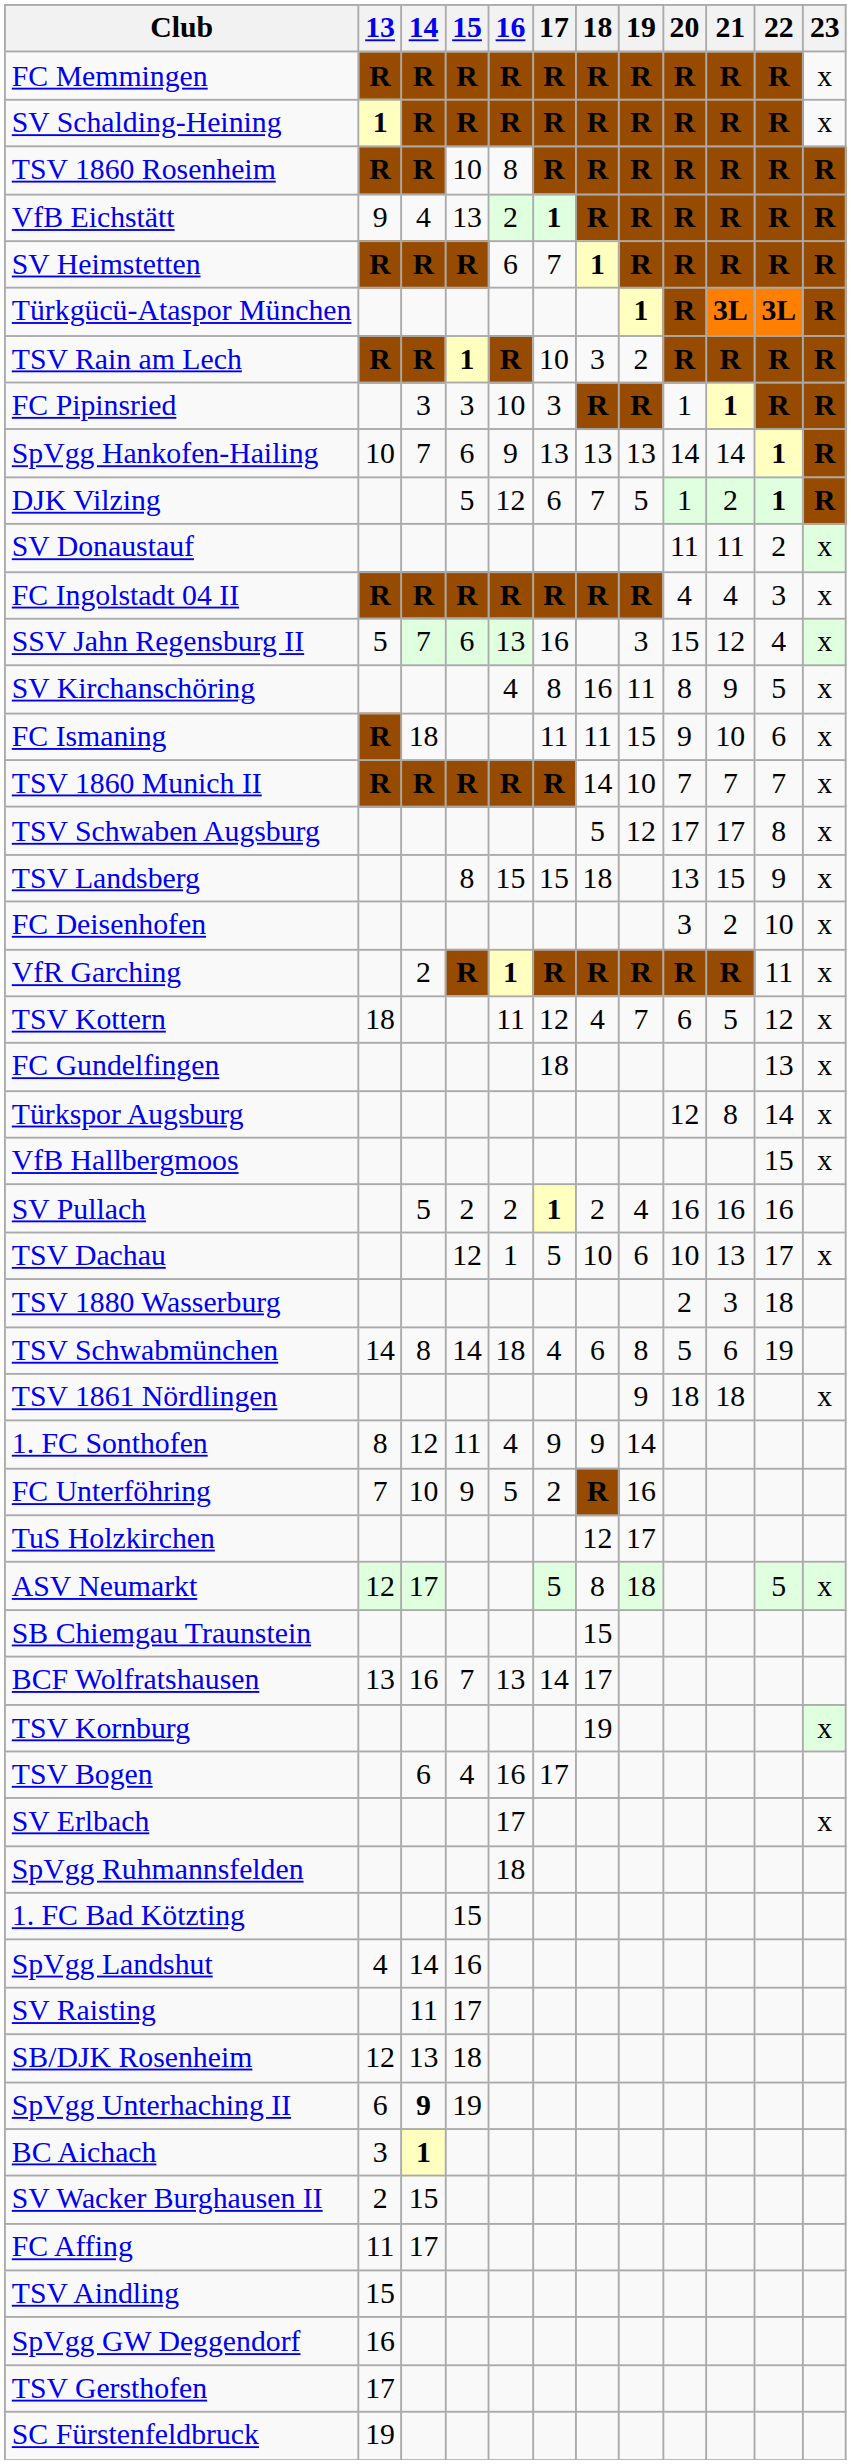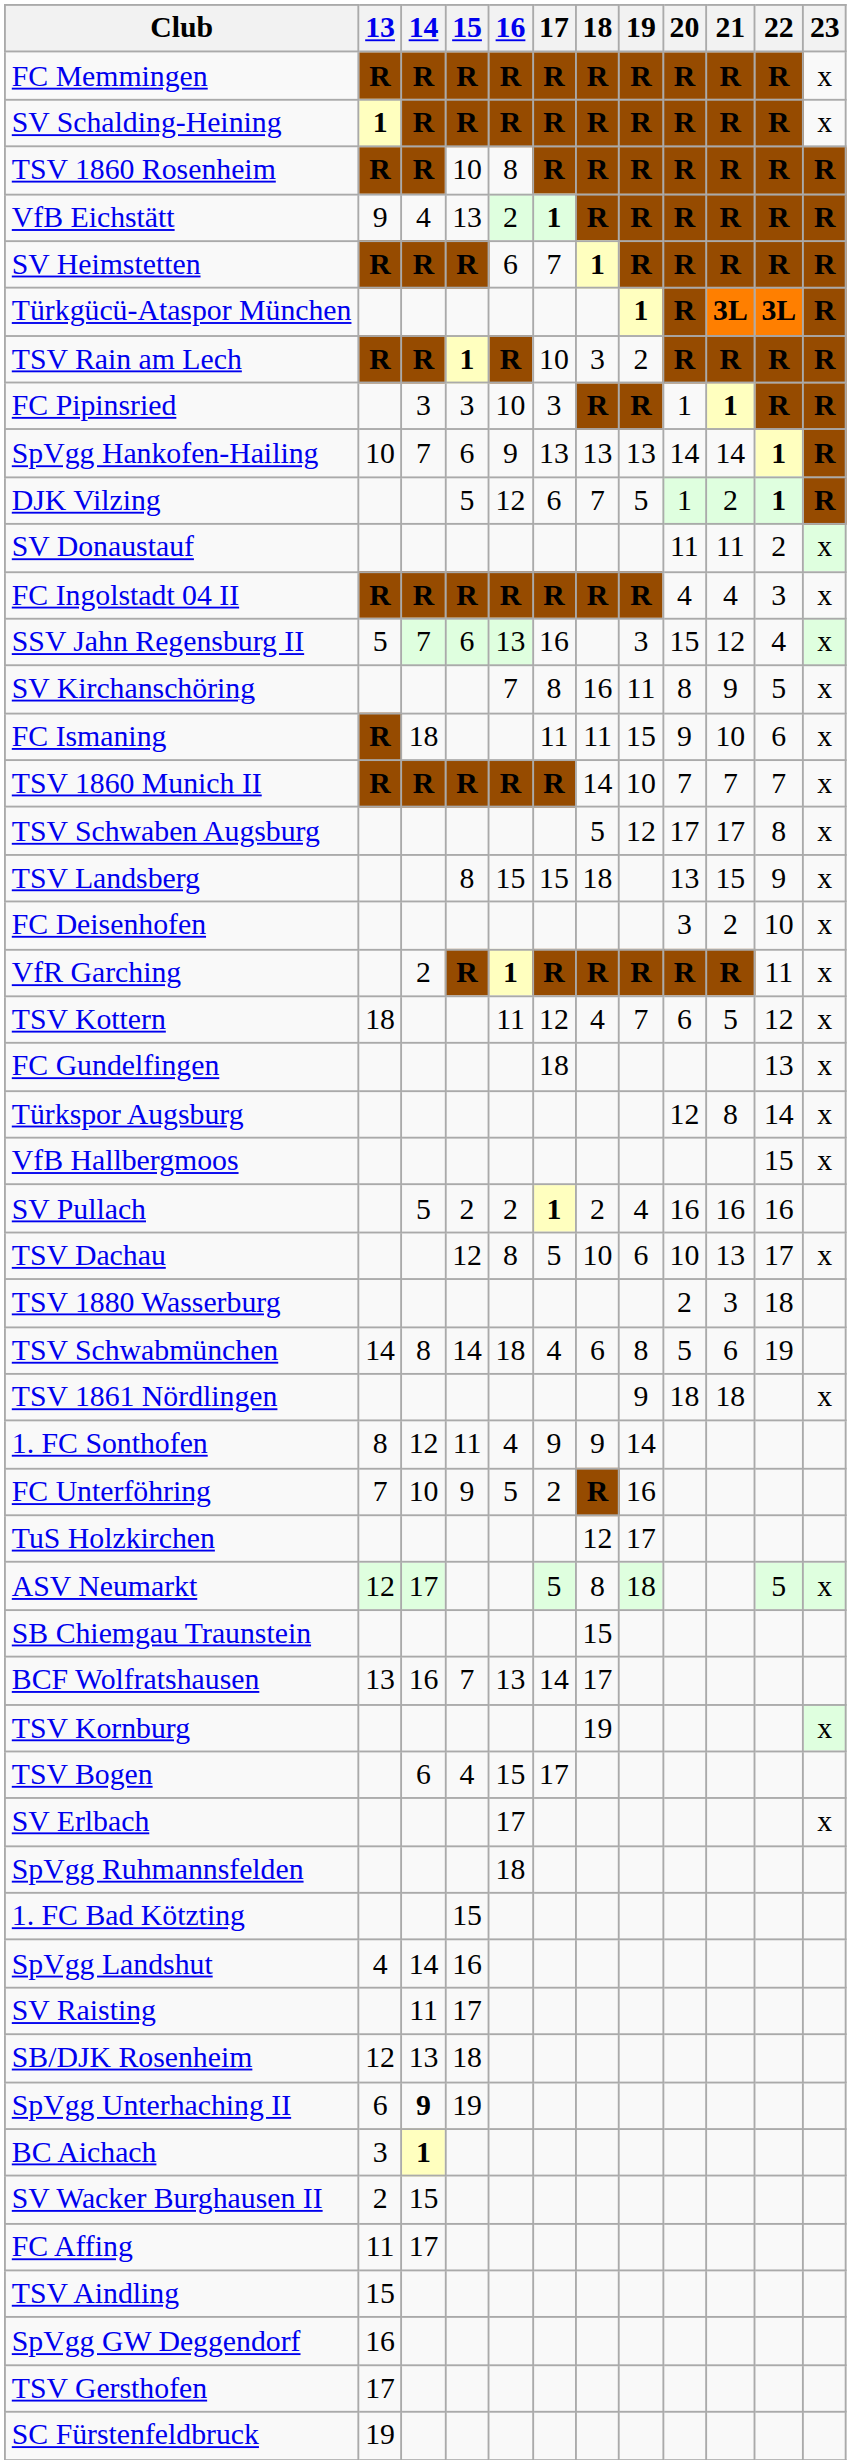 <table class="wikitable sortable">
 <tr>
 <th>Club</th>
 <th class="unsortable"><a href='#'>13</a></th>
 <th class="unsortable"><a href='#'>14</a></th>
 <th class="unsortable"><a href='#'>15</a></th>
 <th class="unsortable"><a href='#'>16</a></th>
 <th class="unsortable">17</th>
 <th class="unsortable">18</th>
 <th class="unsortable">19</th>
 <th class="unsortable">20</th>
 <th class="unsortable">21</th>
 <th class="unsortable">22</th>
 <th class="unsortable">23</th>
 </tr>
 <tr align="center">
 <td align="left"><a href='#'>FC Memmingen</a></td>
 <td style="background:#964B00"><strong>R</strong></td>
 <td style="background:#964B00"><strong>R</strong></td>
 <td style="background:#964B00"><strong>R</strong></td>
 <td style="background:#964B00"><strong>R</strong></td>
 <td style="background:#964B00"><strong>R</strong></td>
 <td style="background:#964B00"><strong>R</strong></td>
 <td style="background:#964B00"><strong>R</strong></td>
 <td style="background:#964B00"><strong>R</strong></td>
 <td style="background:#964B00"><strong>R</strong></td>
 <td style="background:#964B00"><strong>R</strong></td>
 <td>x</td>
 </tr>
 <tr align="center">
 <td align="left"><a href='#'>SV Schalding-Heining</a></td>
 <td style="background:#ffffbf"><strong>1</strong></td>
 <td style="background:#964B00"><strong>R</strong></td>
 <td style="background:#964B00"><strong>R</strong></td>
 <td style="background:#964B00"><strong>R</strong></td>
 <td style="background:#964B00"><strong>R</strong></td>
 <td style="background:#964B00"><strong>R</strong></td>
 <td style="background:#964B00"><strong>R</strong></td>
 <td style="background:#964B00"><strong>R</strong></td>
 <td style="background:#964B00"><strong>R</strong></td>
 <td style="background:#964B00"><strong>R</strong></td>
 <td>x</td>
 </tr>
 <tr align="center">
 <td align="left"><a href='#'>TSV 1860 Rosenheim</a></td>
 <td style="background:#964B00"><strong>R</strong></td>
 <td style="background:#964B00"><strong>R</strong></td>
 <td>10</td>
 <td>8</td>
 <td style="background:#964B00"><strong>R</strong></td>
 <td style="background:#964B00"><strong>R</strong></td>
 <td style="background:#964B00"><strong>R</strong></td>
 <td style="background:#964B00"><strong>R</strong></td>
 <td style="background:#964B00"><strong>R</strong></td>
 <td style="background:#964B00"><strong>R</strong></td>
 <td style="background:#964B00"><strong>R</strong></td>
 </tr>
 <tr align="center">
 <td align="left"><a href='#'>VfB Eichstätt</a></td>
 <td>9</td>
 <td>4</td>
 <td>13</td>
 <td style="background:#dfffdf">2</td>
 <td style="background:#dfffdf"><strong>1</strong></td>
 <td style="background:#964B00"><strong>R</strong></td>
 <td style="background:#964B00"><strong>R</strong></td>
 <td style="background:#964B00"><strong>R</strong></td>
 <td style="background:#964B00"><strong>R</strong></td>
 <td style="background:#964B00"><strong>R</strong></td>
 <td style="background:#964B00"><strong>R</strong></td>
 </tr>
 <tr align="center">
 <td align="left"><a href='#'>SV Heimstetten</a></td>
 <td style="background:#964B00"><strong>R</strong></td>
 <td style="background:#964B00"><strong>R</strong></td>
 <td style="background:#964B00"><strong>R</strong></td>
 <td>6</td>
 <td>7</td>
 <td style="background:#ffffbf"><strong>1</strong></td>
 <td style="background:#964B00"><strong>R</strong></td>
 <td style="background:#964B00"><strong>R</strong></td>
 <td style="background:#964B00"><strong>R</strong></td>
 <td style="background:#964B00"><strong>R</strong></td>
 <td style="background:#964B00"><strong>R</strong></td>
 </tr>
 <tr align="center">
 <td align="left"><a href='#'>Türkgücü-Ataspor München</a></td>
 <td></td>
 <td></td>
 <td></td>
 <td></td>
 <td></td>
 <td></td>
 <td style="background:#ffffbf"><strong>1</strong></td>
 <td style="background:#964B00"><strong>R</strong></td>
 <td style="background:#FF7F00"><strong>3L</strong></td>
 <td style="background:#FF7F00"><strong>3L</strong></td>
 <td style="background:#964B00"><strong>R</strong></td>
 </tr>
 <tr align="center">
 <td align="left"><a href='#'>TSV Rain am Lech</a></td>
 <td style="background:#964B00"><strong>R</strong></td>
 <td style="background:#964B00"><strong>R</strong></td>
 <td style="background:#ffffbf"><strong>1</strong></td>
 <td style="background:#964B00"><strong>R</strong></td>
 <td>10</td>
 <td>3</td>
 <td>2</td>
 <td style="background:#964B00"><strong>R</strong></td>
 <td style="background:#964B00"><strong>R</strong></td>
 <td style="background:#964B00"><strong>R</strong></td>
 <td style="background:#964B00"><strong>R</strong></td>
 </tr>
 <tr align="center">
 <td align="left"><a href='#'>FC Pipinsried</a></td>
 <td></td>
 <td>3</td>
 <td>3</td>
 <td>10</td>
 <td>3</td>
 <td style="background:#964B00"><strong>R</strong></td>
 <td style="background:#964B00"><strong>R</strong></td>
 <td>1</td>
 <td style="background:#ffffbf"><strong>1</strong></td>
 <td style="background:#964B00"><strong>R</strong></td>
 <td style="background:#964B00"><strong>R</strong></td>
 </tr>
 <tr align="center">
 <td align="left"><a href='#'>SpVgg Hankofen-Hailing</a></td>
 <td>10</td>
 <td>7</td>
 <td>6</td>
 <td>9</td>
 <td>13</td>
 <td>13</td>
 <td>13</td>
 <td>14</td>
 <td>14</td>
 <td style="background:#ffffbf"><strong>1</strong></td>
 <td style="background:#964B00"><strong>R</strong></td>
 </tr>
 <tr align="center">
 <td align="left"><a href='#'>DJK Vilzing</a></td>
 <td></td>
 <td></td>
 <td>5</td>
 <td>12</td>
 <td>6</td>
 <td>7</td>
 <td>5</td>
 <td style="background:#dfffdf">1</td>
 <td style="background:#dfffdf">2</td>
 <td style="background:#dfffdf"><strong>1</strong></td>
 <td style="background:#964B00"><strong>R</strong></td>
 </tr>
 <tr align="center">
 <td align="left"><a href='#'>SV Donaustauf</a></td>
 <td></td>
 <td></td>
 <td></td>
 <td></td>
 <td></td>
 <td></td>
 <td></td>
 <td>11</td>
 <td>11</td>
 <td>2</td>
 <td style="background:#dfffdf">x</td>
 </tr>
 <tr align="center">
 <td align="left"><a href='#'>FC Ingolstadt 04 II</a></td>
 <td style="background:#964B00"><strong>R</strong></td>
 <td style="background:#964B00"><strong>R</strong></td>
 <td style="background:#964B00"><strong>R</strong></td>
 <td style="background:#964B00"><strong>R</strong></td>
 <td style="background:#964B00"><strong>R</strong></td>
 <td style="background:#964B00"><strong>R</strong></td>
 <td style="background:#964B00"><strong>R</strong></td>
 <td>4</td>
 <td>4</td>
 <td>3</td>
 <td>x</td>
 </tr>
 <tr align="center">
 <td align="left"><a href='#'>SSV Jahn Regensburg II</a></td>
 <td>5</td>
 <td style="background:#dfffdf">7</td>
 <td style="background:#dfffdf">6</td>
 <td style="background:#dfffdf">13</td>
 <td>16</td>
 <td></td>
 <td>3</td>
 <td>15</td>
 <td>12</td>
 <td>4</td>
 <td style="background:#dfffdf">x</td>
 </tr>
 <tr align="center">
 <td align="left"><a href='#'>SV Kirchanschöring</a></td>
 <td></td>
 <td></td>
 <td></td>
-<td>4</td>
+<td>7</td>
 <td>8</td>
 <td>16</td>
 <td>11</td>
 <td>8</td>
 <td>9</td>
 <td>5</td>
 <td>x</td>
 </tr>
 <tr align="center">
 <td align="left"><a href='#'>FC Ismaning</a></td>
 <td style="background:#964B00"><strong>R</strong></td>
 <td>18</td>
 <td></td>
 <td></td>
 <td>11</td>
 <td>11</td>
 <td>15</td>
 <td>9</td>
 <td>10</td>
 <td>6</td>
 <td>x</td>
 </tr>
 <tr align="center">
 <td align="left"><a href='#'>TSV 1860 Munich II</a></td>
 <td style="background:#964B00"><strong>R</strong></td>
 <td style="background:#964B00"><strong>R</strong></td>
 <td style="background:#964B00"><strong>R</strong></td>
 <td style="background:#964B00"><strong>R</strong></td>
 <td style="background:#964B00"><strong>R</strong></td>
 <td>14</td>
 <td>10</td>
 <td>7</td>
 <td>7</td>
 <td>7</td>
 <td>x</td>
 </tr>
 <tr align="center">
 <td align="left"><a href='#'>TSV Schwaben Augsburg</a></td>
 <td></td>
 <td></td>
 <td></td>
 <td></td>
 <td></td>
 <td>5</td>
 <td>12</td>
 <td>17</td>
 <td>17</td>
 <td>8</td>
 <td>x</td>
 </tr>
 <tr align="center">
 <td align="left"><a href='#'>TSV Landsberg</a></td>
 <td></td>
 <td></td>
 <td>8</td>
 <td>15</td>
 <td>15</td>
 <td>18</td>
 <td></td>
 <td>13</td>
 <td>15</td>
 <td>9</td>
 <td>x</td>
 </tr>
 <tr align="center">
 <td align="left"><a href='#'>FC Deisenhofen</a></td>
 <td></td>
 <td></td>
 <td></td>
 <td></td>
 <td></td>
 <td></td>
 <td></td>
 <td>3</td>
 <td>2</td>
 <td>10</td>
 <td>x</td>
 </tr>
 <tr align="center">
 <td align="left"><a href='#'>VfR Garching</a></td>
 <td></td>
 <td>2</td>
 <td style="background:#964B00"><strong>R</strong></td>
 <td style="background:#ffffbf"><strong>1</strong></td>
 <td style="background:#964B00"><strong>R</strong></td>
 <td style="background:#964B00"><strong>R</strong></td>
 <td style="background:#964B00"><strong>R</strong></td>
 <td style="background:#964B00"><strong>R</strong></td>
 <td style="background:#964B00"><strong>R</strong></td>
 <td>11</td>
 <td>x</td>
 </tr>
 <tr align="center">
 <td align="left"><a href='#'>TSV Kottern</a></td>
 <td>18</td>
 <td></td>
 <td></td>
 <td>11</td>
 <td>12</td>
 <td>4</td>
 <td>7</td>
 <td>6</td>
 <td>5</td>
 <td>12</td>
 <td>x</td>
 </tr>
 <tr align="center">
 <td align="left"><a href='#'>FC Gundelfingen</a></td>
 <td></td>
 <td></td>
 <td></td>
 <td></td>
 <td>18</td>
 <td></td>
 <td></td>
 <td></td>
 <td></td>
 <td>13</td>
 <td>x</td>
 </tr>
 <tr align="center">
 <td align="left"><a href='#'>Türkspor Augsburg</a></td>
 <td></td>
 <td></td>
 <td></td>
 <td></td>
 <td></td>
 <td></td>
 <td></td>
 <td>12</td>
 <td>8</td>
 <td>14</td>
 <td>x</td>
 </tr>
 <tr align="center">
 <td align="left"><a href='#'>VfB Hallbergmoos</a></td>
 <td></td>
 <td></td>
 <td></td>
 <td></td>
 <td></td>
 <td></td>
 <td></td>
 <td></td>
 <td></td>
 <td>15</td>
 <td>x</td>
 </tr>
 <tr align="center">
 <td align="left"><a href='#'>SV Pullach</a></td>
 <td></td>
 <td>5</td>
 <td>2</td>
 <td>2</td>
 <td style="background:#ffffbf"><strong>1</strong></td>
 <td>2</td>
 <td>4</td>
 <td>16</td>
 <td>16</td>
 <td>16</td>
 <td></td>
 </tr>
 <tr align="center">
 <td align="left"><a href='#'>TSV Dachau</a></td>
 <td></td>
 <td></td>
 <td>12</td>
-<td>1</td>
+<td>8</td>
 <td>5</td>
 <td>10</td>
 <td>6</td>
 <td>10</td>
 <td>13</td>
 <td>17</td>
 <td>x</td>
 </tr>
 <tr align="center">
 <td align="left"><a href='#'>TSV 1880 Wasserburg</a></td>
 <td></td>
 <td></td>
 <td></td>
 <td></td>
 <td></td>
 <td></td>
 <td></td>
 <td>2</td>
 <td>3</td>
 <td>18</td>
 <td></td>
 </tr>
 <tr align="center">
 <td align="left"><a href='#'>TSV Schwabmünchen</a></td>
 <td>14</td>
 <td>8</td>
 <td>14</td>
 <td>18</td>
 <td>4</td>
 <td>6</td>
 <td>8</td>
 <td>5</td>
 <td>6</td>
 <td>19</td>
 <td></td>
 </tr>
 <tr align="center">
 <td align="left"><a href='#'>TSV 1861 Nördlingen</a></td>
 <td></td>
 <td></td>
 <td></td>
 <td></td>
 <td></td>
 <td></td>
 <td>9</td>
 <td>18</td>
 <td>18</td>
 <td></td>
 <td>x</td>
 </tr>
 <tr align="center">
 <td align="left"><a href='#'>1. FC Sonthofen</a></td>
 <td>8</td>
 <td>12</td>
 <td>11</td>
 <td>4</td>
 <td>9</td>
 <td>9</td>
 <td>14</td>
 <td></td>
 <td></td>
 <td></td>
 <td></td>
 </tr>
 <tr align="center">
 <td align="left"><a href='#'>FC Unterföhring</a></td>
 <td>7</td>
 <td>10</td>
 <td>9</td>
 <td>5</td>
 <td>2</td>
 <td style="background:#964B00"><strong>R</strong></td>
 <td>16</td>
 <td></td>
 <td></td>
 <td></td>
 <td></td>
 </tr>
 <tr align="center">
 <td align="left"><a href='#'>TuS Holzkirchen</a></td>
 <td></td>
 <td></td>
 <td></td>
 <td></td>
 <td></td>
 <td>12</td>
 <td>17</td>
 <td></td>
 <td></td>
 <td></td>
 <td></td>
 </tr>
 <tr align="center">
 <td align="left"><a href='#'>ASV Neumarkt</a></td>
 <td style="background:#dfffdf">12</td>
 <td style="background:#dfffdf">17</td>
 <td></td>
 <td></td>
 <td style="background:#dfffdf">5</td>
 <td>8</td>
 <td style="background:#dfffdf">18</td>
 <td></td>
 <td></td>
 <td style="background:#dfffdf">5</td>
 <td style="background:#dfffdf">x</td>
 </tr>
 <tr align="center">
 <td align="left"><a href='#'>SB Chiemgau Traunstein</a></td>
 <td></td>
 <td></td>
 <td></td>
 <td></td>
 <td></td>
 <td>15</td>
 <td></td>
 <td></td>
 <td></td>
 <td></td>
 <td></td>
 </tr>
 <tr align="center">
 <td align="left"><a href='#'>BCF Wolfratshausen</a></td>
 <td>13</td>
 <td>16</td>
 <td>7</td>
 <td>13</td>
 <td>14</td>
 <td>17</td>
 <td></td>
 <td></td>
 <td></td>
 <td></td>
 <td></td>
 </tr>
 <tr align="center">
 <td align="left"><a href='#'>TSV Kornburg</a></td>
 <td></td>
 <td></td>
 <td></td>
 <td></td>
 <td></td>
 <td>19</td>
 <td></td>
 <td></td>
 <td></td>
 <td></td>
 <td style="background:#dfffdf">x</td>
 </tr>
 <tr align="center">
 <td align="left"><a href='#'>TSV Bogen</a></td>
 <td></td>
 <td>6</td>
 <td>4</td>
-<td>16</td>
+<td>15</td>
 <td>17</td>
 <td></td>
 <td></td>
 <td></td>
 <td></td>
 <td></td>
 <td></td>
 </tr>
 <tr align="center">
 <td align="left"><a href='#'>SV Erlbach</a></td>
 <td></td>
 <td></td>
 <td></td>
 <td>17</td>
 <td></td>
 <td></td>
 <td></td>
 <td></td>
 <td></td>
 <td></td>
 <td>x</td>
 </tr>
 <tr align="center">
 <td align="left"><a href='#'>SpVgg Ruhmannsfelden</a></td>
 <td></td>
 <td></td>
 <td></td>
 <td>18</td>
 <td></td>
 <td></td>
 <td></td>
 <td></td>
 <td></td>
 <td></td>
 <td></td>
 </tr>
 <tr align="center">
 <td align="left"><a href='#'>1. FC Bad Kötzting</a></td>
 <td></td>
 <td></td>
 <td>15</td>
 <td></td>
 <td></td>
 <td></td>
 <td></td>
 <td></td>
 <td></td>
 <td></td>
 <td></td>
 </tr>
 <tr align="center">
 <td align="left"><a href='#'>SpVgg Landshut</a></td>
 <td>4</td>
 <td>14</td>
 <td>16</td>
 <td></td>
 <td></td>
 <td></td>
 <td></td>
 <td></td>
 <td></td>
 <td></td>
 <td></td>
 </tr>
 <tr align="center">
 <td align="left"><a href='#'>SV Raisting</a></td>
 <td></td>
 <td>11</td>
 <td>17</td>
 <td></td>
 <td></td>
 <td></td>
 <td></td>
 <td></td>
 <td></td>
 <td></td>
 <td></td>
 </tr>
 <tr align="center">
 <td align="left"><a href='#'>SB/DJK Rosenheim</a></td>
 <td>12</td>
 <td>13</td>
 <td>18</td>
 <td></td>
 <td></td>
 <td></td>
 <td></td>
 <td></td>
 <td></td>
 <td></td>
 <td></td>
 </tr>
 <tr align="center">
 <td align="left"><a href='#'>SpVgg Unterhaching II</a></td>
 <td>6</td>
 <td><strong>9</strong></td>
 <td>19</td>
 <td></td>
 <td></td>
 <td></td>
 <td></td>
 <td></td>
 <td></td>
 <td></td>
 <td></td>
 </tr>
 <tr align="center">
 <td align="left"><a href='#'>BC Aichach</a></td>
 <td>3</td>
 <td style="background:#ffffbf"><strong>1</strong></td>
 <td></td>
 <td></td>
 <td></td>
 <td></td>
 <td></td>
 <td></td>
 <td></td>
 <td></td>
 <td></td>
 </tr>
 <tr align="center">
 <td align="left"><a href='#'>SV Wacker Burghausen II</a></td>
 <td>2</td>
 <td>15</td>
 <td></td>
 <td></td>
 <td></td>
 <td></td>
 <td></td>
 <td></td>
 <td></td>
 <td></td>
 <td></td>
 </tr>
 <tr align="center">
 <td align="left"><a href='#'>FC Affing</a></td>
 <td>11</td>
 <td>17</td>
 <td></td>
 <td></td>
 <td></td>
 <td></td>
 <td></td>
 <td></td>
 <td></td>
 <td></td>
 <td></td>
 </tr>
 <tr align="center">
 <td align="left"><a href='#'>TSV Aindling</a></td>
 <td>15</td>
 <td></td>
 <td></td>
 <td></td>
 <td></td>
 <td></td>
 <td></td>
 <td></td>
 <td></td>
 <td></td>
 <td></td>
 </tr>
 <tr align="center">
 <td align="left"><a href='#'>SpVgg GW Deggendorf</a></td>
 <td>16</td>
 <td></td>
 <td></td>
 <td></td>
 <td></td>
 <td></td>
 <td></td>
 <td></td>
 <td></td>
 <td></td>
 <td></td>
 </tr>
 <tr align="center">
 <td align="left"><a href='#'>TSV Gersthofen</a></td>
 <td>17</td>
 <td></td>
 <td></td>
 <td></td>
 <td></td>
 <td></td>
 <td></td>
 <td></td>
 <td></td>
 <td></td>
 <td></td>
 </tr>
 <tr align="center">
 <td align="left"><a href='#'>SC Fürstenfeldbruck</a></td>
 <td>19</td>
 <td></td>
 <td></td>
 <td></td>
 <td></td>
 <td></td>
 <td></td>
 <td></td>
 <td></td>
 <td></td>
 <td></td>
 </tr>
 </table>
